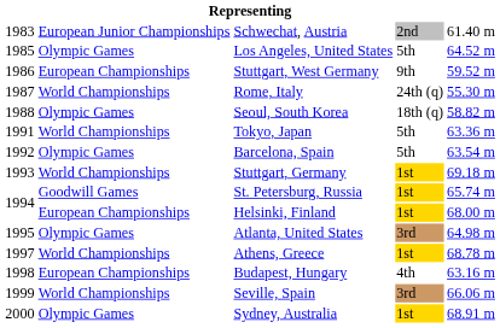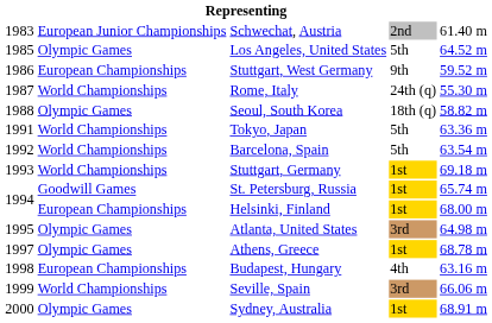 <table>
 <tr>
 <th colspan="6">Representing </th>
 </tr>
 <tr>
 <td>1983</td>
 <td><a href='#'>European Junior Championships</a></td>
 <td><a href='#'>Schwechat</a>, <a href='#'>Austria</a></td>
 <td bgcolor=silver>2nd</td>
 <td>61.40 m</td>
 </tr>
 <tr>
 <td>1985</td>
 <td><a href='#'>Olympic Games</a></td>
 <td><a href='#'>Los Angeles, United States</a></td>
 <td>5th</td>
 <td><a href='#'>64.52 m</a></td>
 </tr>
 <tr>
 <td>1986</td>
 <td><a href='#'>European Championships</a></td>
 <td><a href='#'>Stuttgart, West Germany</a></td>
 <td>9th</td>
 <td><a href='#'>59.52 m</a></td>
 </tr>
 <tr>
 <td>1987</td>
 <td><a href='#'>World Championships</a></td>
 <td><a href='#'>Rome, Italy</a></td>
 <td>24th (q)</td>
 <td><a href='#'>55.30 m</a></td>
 </tr>
 <tr>
 <td>1988</td>
 <td><a href='#'>Olympic Games</a></td>
 <td><a href='#'>Seoul, South Korea</a></td>
 <td>18th (q)</td>
 <td><a href='#'>58.82 m</a></td>
 </tr>
 <tr>
 <td>1991</td>
 <td><a href='#'>World Championships</a></td>
 <td><a href='#'>Tokyo, Japan</a></td>
 <td>5th</td>
 <td><a href='#'>63.36 m</a></td>
 </tr>
 <tr>
 <td>1992</td>
-<td><a href='#'>Olympic Games</a></td>
+<td><a href='#'>World Championships</a></td>
 <td><a href='#'>Barcelona, Spain</a></td>
 <td>5th</td>
 <td><a href='#'>63.54 m</a></td>
 </tr>
 <tr>
 <td>1993</td>
 <td><a href='#'>World Championships</a></td>
 <td><a href='#'>Stuttgart, Germany</a></td>
 <td bgcolor=gold>1st</td>
 <td><a href='#'>69.18 m</a></td>
 </tr>
 <tr>
 <td rowspan=2>1994</td>
 <td><a href='#'>Goodwill Games</a></td>
 <td><a href='#'>St. Petersburg, Russia</a></td>
 <td bgcolor=gold>1st</td>
 <td><a href='#'>65.74 m</a></td>
 </tr>
 <tr>
 <td><a href='#'>European Championships</a></td>
 <td><a href='#'>Helsinki, Finland</a></td>
 <td bgcolor=gold>1st</td>
 <td><a href='#'>68.00 m</a></td>
 </tr>
 <tr>
 <td>1995</td>
 <td><a href='#'>Olympic Games</a></td>
 <td><a href='#'>Atlanta, United States</a></td>
 <td bgcolor=cc9966>3rd</td>
 <td><a href='#'>64.98 m</a></td>
 </tr>
 <tr>
 <td>1997</td>
-<td><a href='#'>World Championships</a></td>
+<td><a href='#'>Olympic Games</a></td>
 <td><a href='#'>Athens, Greece</a></td>
 <td bgcolor=gold>1st</td>
 <td><a href='#'>68.78 m</a></td>
 </tr>
 <tr>
 <td>1998</td>
 <td><a href='#'>European Championships</a></td>
 <td><a href='#'>Budapest, Hungary</a></td>
 <td>4th</td>
 <td><a href='#'>63.16 m</a></td>
 </tr>
 <tr>
 <td>1999</td>
 <td><a href='#'>World Championships</a></td>
 <td><a href='#'>Seville, Spain</a></td>
 <td bgcolor=cc9966>3rd</td>
 <td><a href='#'>66.06 m</a></td>
 </tr>
 <tr>
 <td>2000</td>
 <td><a href='#'>Olympic Games</a></td>
 <td><a href='#'>Sydney, Australia</a></td>
 <td bgcolor=gold>1st</td>
 <td><a href='#'>68.91 m</a></td>
 </tr>
 </table>
